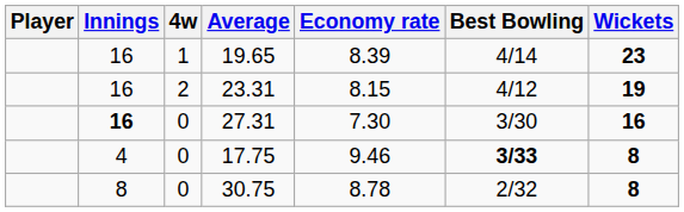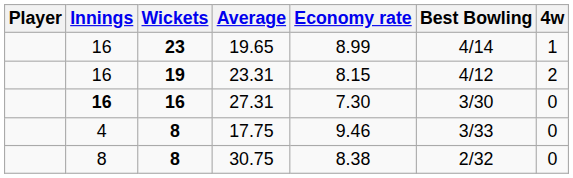 <table class="wikitable sortable" style="text-align: center;">
 <tr>
 <th>Player</th>
 <th><a href='#'>Innings</a></th>
-<th>4w</th>
+<th><a href='#'>Wickets</a></th>
 <th><a href='#'>Average</a></th>
 <th><a href='#'>Economy rate</a></th>
 <th>Best Bowling</th>
-<th><a href='#'>Wickets</a></th>
+<th>4w</th>
 </tr>
 <tr>
 <td></td>
 <td>16</td>
+<td><strong>23</strong></td>
+<td>19.65</td>
+<td>8.99</td>
+<td>4/14</td>
 <td>1</td>
-<td>19.65</td>
-<td>8.39</td>
-<td>4/14</td>
-<td><strong>23</strong></td>
 </tr>
 <tr>
 <td></td>
 <td>16</td>
-<td>2</td>
+<td><strong>19</strong></td>
 <td>23.31</td>
 <td>8.15</td>
 <td>4/12</td>
-<td><strong>19</strong></td>
+<td>2</td>
 </tr>
 <tr>
 <td></td>
 <td><strong>16</strong></td>
-<td>0</td>
+<td><strong>16</strong></td>
 <td>27.31</td>
 <td>7.30</td>
 <td>3/30</td>
-<td><strong>16</strong></td>
+<td>0</td>
 </tr>
 <tr>
 <td></td>
 <td>4</td>
-<td>0</td>
+<td><strong>8</strong></td>
 <td>17.75</td>
 <td>9.46</td>
-<td><strong>3/33</strong></td>
-<td><strong>8</strong></td>
+<td>3/33</td>
+<td>0</td>
 </tr>
 <tr>
 <td></td>
 <td>8</td>
+<td><strong>8</strong></td>
+<td>30.75</td>
+<td>8.38</td>
+<td>2/32</td>
 <td>0</td>
-<td>30.75</td>
-<td>8.78</td>
-<td>2/32</td>
-<td><strong>8</strong></td>
 </tr>
 </table>
